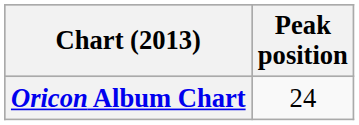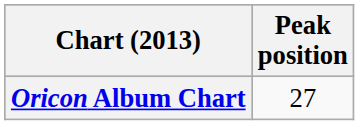 <table class="wikitable sortable plainrowheaders">
 <tr>
 <th scope="col">Chart (2013)</th>
 <th scope="col">Peak<br>position</th>
 </tr>
 <tr>
 <th scope="row"><a href='#'><em>Oricon</em> Album Chart</a></th>
-<td align="center">24</td>
+<td align="center">27</td>
 </tr>
 </table>
